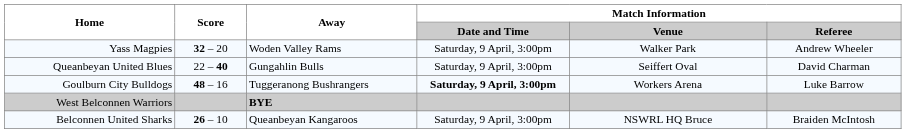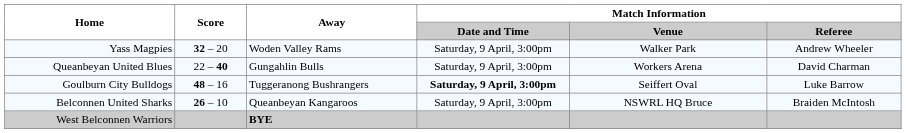 <table border="1" cellpadding="3" cellspacing="0" width="100%" style="border-collapse:collapse;  text-align:center;">
 <tr>
 <th rowspan="2" width="19%">Home</th>
 <th rowspan="2" width="8%">Score</th>
 <th rowspan="2" width="19%">Away</th>
 <th colspan="3">Match Information</th>
 </tr>
 <tr style="background:#CCCCCC">
 <th width="17%">Date and Time</th>
 <th width="22%">Venue</th>
 <th width="50%">Referee</th>
 </tr>
 <tr style="text-align:center; background:#f5faff;">
 <td align="right">Yass Magpies </td>
 <td><strong>32</strong> – 20</td>
 <td align="left"> Woden Valley Rams</td>
 <td>Saturday, 9 April, 3:00pm</td>
 <td>Walker Park</td>
 <td>Andrew Wheeler</td>
 </tr>
 <tr style="text-align:center; background:#f5faff;">
 <td align="right">Queanbeyan United Blues </td>
 <td>22 – <strong>40</strong></td>
 <td align="left"> Gungahlin Bulls</td>
 <td>Saturday, 9 April, 3:00pm</td>
-<td>Seiffert Oval</td>
+<td>Workers Arena</td>
 <td>David Charman</td>
 </tr>
 <tr style="text-align:center; background:#f5faff;">
 <td align="right">Goulburn City Bulldogs </td>
 <td><strong>48</strong> – 16</td>
 <td align="left"> Tuggeranong Bushrangers</td>
 <td><strong>Saturday, 9 April, 3:00pm</strong></td>
-<td>Workers Arena</td>
+<td>Seiffert Oval</td>
 <td>Luke Barrow</td>
+</tr>
+<tr style="text-align:center; background:#f5faff;">
+<td align="right">Belconnen United Sharks </td>
+<td><strong>26</strong> – 10</td>
+<td align="left"> Queanbeyan Kangaroos</td>
+<td>Saturday, 9 April, 3:00pm</td>
+<td>NSWRL HQ Bruce</td>
+<td>Braiden McIntosh</td>
 </tr>
 <tr style="text-align:center; background:#CCCCCC;">
 <td align="right">West Belconnen Warriors </td>
 <td></td>
 <td align="left"><strong>BYE</strong></td>
 <td></td>
 <td></td>
 <td></td>
 </tr>
-<tr style="text-align:center; background:#f5faff;">
-<td align="right">Belconnen United Sharks </td>
-<td><strong>26</strong> – 10</td>
-<td align="left"> Queanbeyan Kangaroos</td>
-<td>Saturday, 9 April, 3:00pm</td>
-<td>NSWRL HQ Bruce</td>
-<td>Braiden McIntosh</td>
-</tr>
 </table>
